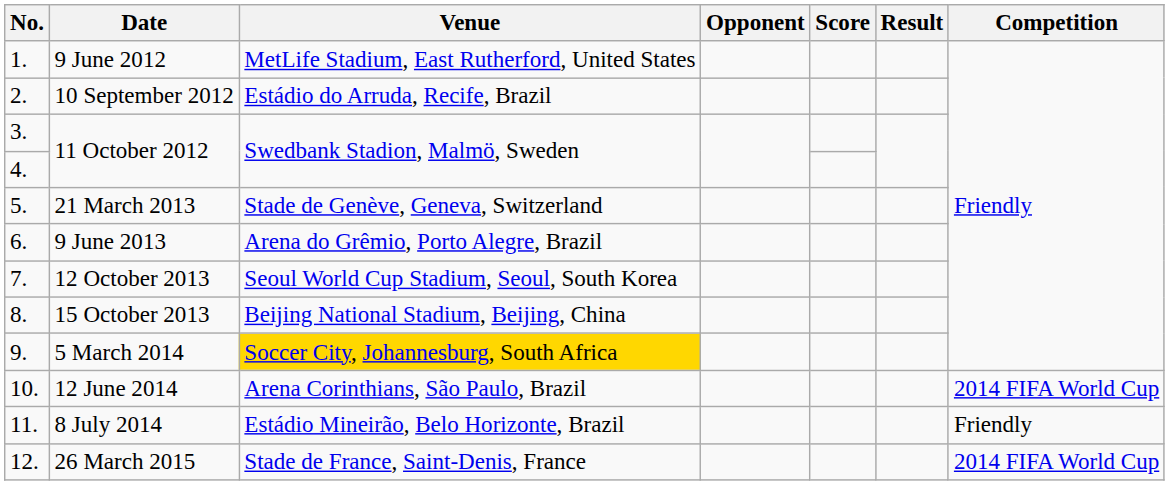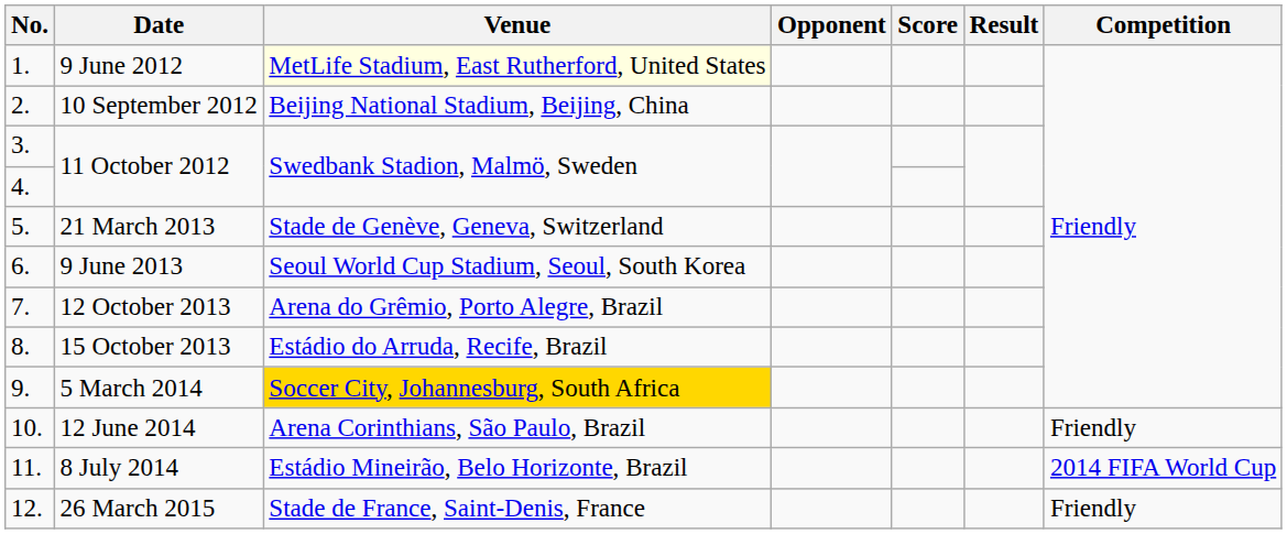 <table class="wikitable">
 <tr>
 <th>No.</th>
 <th>Date</th>
 <th>Venue</th>
 <th>Opponent</th>
 <th>Score</th>
 <th>Result</th>
 <th>Competition</th>
 </tr>
 <tr>
 <td>1.</td>
 <td>9 June 2012</td>
-<td><a href='#'>MetLife Stadium</a>, <a href='#'>East Rutherford</a>, United States</td>
+<td style="background: lightyellow;"><a href='#'>MetLife Stadium</a>, <a href='#'>East Rutherford</a>, United States</td>
 <td></td>
 <td></td>
 <td></td>
 <td rowspan="9"><a href='#'>Friendly</a></td>
 </tr>
 <tr>
 <td>2.</td>
 <td>10 September 2012</td>
-<td><a href='#'>Estádio do Arruda</a>, <a href='#'>Recife</a>, Brazil</td>
+<td><a href='#'>Beijing National Stadium</a>, <a href='#'>Beijing</a>, China</td>
 <td></td>
 <td></td>
 <td></td>
 </tr>
 <tr>
 <td>3.</td>
 <td rowspan="2">11 October 2012</td>
 <td rowspan="2"><a href='#'>Swedbank Stadion</a>, <a href='#'>Malmö</a>, Sweden</td>
 <td rowspan="2"></td>
 <td></td>
 <td rowspan="2"></td>
 </tr>
 <tr>
 <td>4.</td>
 <td></td>
 </tr>
 <tr>
 <td>5.</td>
 <td>21 March 2013</td>
 <td><a href='#'>Stade de Genève</a>, <a href='#'>Geneva</a>, Switzerland</td>
 <td></td>
 <td></td>
 <td></td>
 </tr>
 <tr>
 <td>6.</td>
 <td>9 June 2013</td>
-<td><a href='#'>Arena do Grêmio</a>, <a href='#'>Porto Alegre</a>, Brazil</td>
+<td><a href='#'>Seoul World Cup Stadium</a>, <a href='#'>Seoul</a>, South Korea</td>
 <td></td>
 <td></td>
 <td></td>
 </tr>
 <tr>
 <td>7.</td>
 <td>12 October 2013</td>
-<td><a href='#'>Seoul World Cup Stadium</a>, <a href='#'>Seoul</a>, South Korea</td>
+<td><a href='#'>Arena do Grêmio</a>, <a href='#'>Porto Alegre</a>, Brazil</td>
 <td></td>
 <td></td>
 <td></td>
 </tr>
 <tr>
 <td>8.</td>
 <td>15 October 2013</td>
-<td><a href='#'>Beijing National Stadium</a>, <a href='#'>Beijing</a>, China</td>
+<td><a href='#'>Estádio do Arruda</a>, <a href='#'>Recife</a>, Brazil</td>
 <td></td>
 <td></td>
 <td></td>
 </tr>
 <tr>
 <td>9.</td>
 <td>5 March 2014</td>
 <td style="background: gold;"><a href='#'>Soccer City</a>, <a href='#'>Johannesburg</a>, South Africa</td>
 <td></td>
 <td></td>
 <td></td>
 </tr>
 <tr>
 <td>10.</td>
 <td>12 June 2014</td>
 <td><a href='#'>Arena Corinthians</a>, <a href='#'>São Paulo</a>, Brazil</td>
 <td></td>
 <td></td>
 <td></td>
-<td><a href='#'>2014 FIFA World Cup</a></td>
+<td>Friendly</td>
 </tr>
 <tr>
 <td>11.</td>
 <td>8 July 2014</td>
 <td><a href='#'>Estádio Mineirão</a>, <a href='#'>Belo Horizonte</a>, Brazil</td>
 <td></td>
 <td></td>
 <td></td>
-<td>Friendly</td>
+<td><a href='#'>2014 FIFA World Cup</a></td>
 </tr>
 <tr>
 <td>12.</td>
 <td>26 March 2015</td>
 <td><a href='#'>Stade de France</a>, <a href='#'>Saint-Denis</a>, France</td>
 <td></td>
 <td></td>
 <td></td>
-<td><a href='#'>2014 FIFA World Cup</a></td>
+<td>Friendly</td>
 </tr>
 </table>
